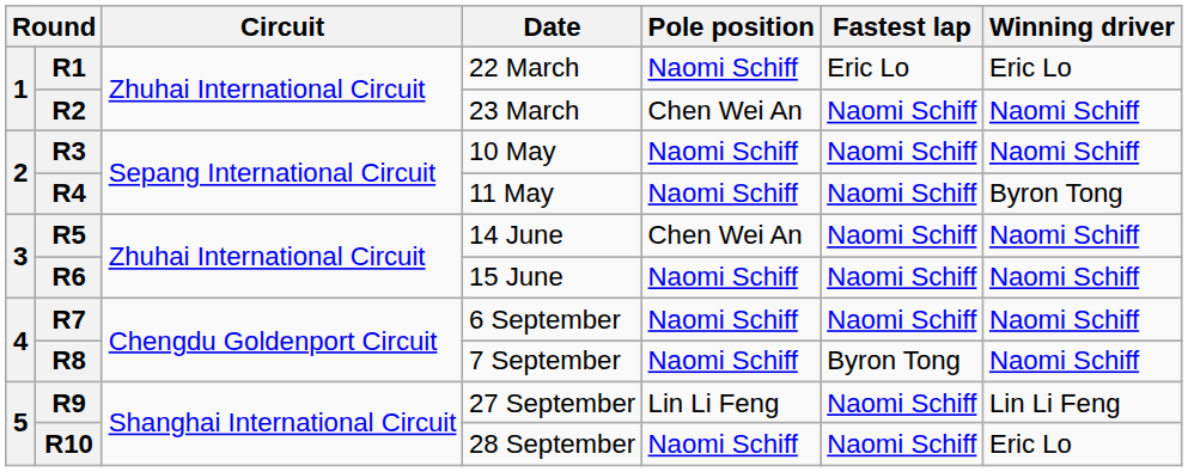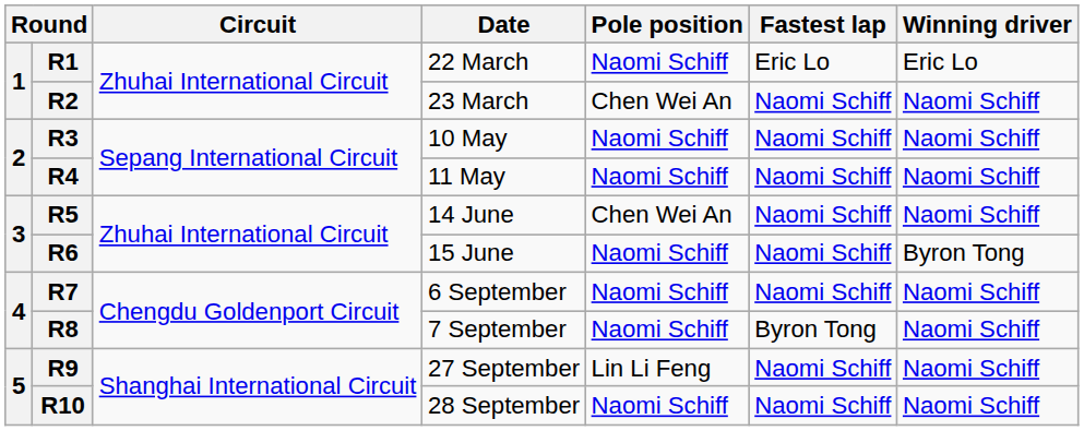 <table class="wikitable" style="font-size: 85%">
 <tr>
 <th colspan=2>Round</th>
 <th>Circuit</th>
 <th>Date</th>
 <th>Pole position</th>
 <th>Fastest lap</th>
 <th>Winning driver</th>
 </tr>
 <tr>
 <th rowspan=2>1</th>
 <th>R1</th>
 <td rowspan=2> <a href='#'>Zhuhai International Circuit</a></td>
 <td>22 March</td>
 <td> <a href='#'>Naomi Schiff</a></td>
 <td> Eric Lo</td>
 <td> Eric Lo</td>
 </tr>
 <tr>
 <th>R2</th>
 <td>23 March</td>
 <td> Chen Wei An</td>
 <td> <a href='#'>Naomi Schiff</a></td>
 <td> <a href='#'>Naomi Schiff</a></td>
 </tr>
 <tr>
 <th rowspan=2>2</th>
 <th>R3</th>
 <td rowspan=2> <a href='#'>Sepang International Circuit</a></td>
 <td>10 May</td>
 <td> <a href='#'>Naomi Schiff</a></td>
 <td> <a href='#'>Naomi Schiff</a></td>
 <td> <a href='#'>Naomi Schiff</a></td>
 </tr>
 <tr>
 <th>R4</th>
 <td>11 May</td>
 <td> <a href='#'>Naomi Schiff</a></td>
 <td> <a href='#'>Naomi Schiff</a></td>
-<td> Byron Tong</td>
+<td> <a href='#'>Naomi Schiff</a></td>
 </tr>
 <tr>
 <th rowspan=2>3</th>
 <th>R5</th>
 <td rowspan=2> <a href='#'>Zhuhai International Circuit</a></td>
 <td>14 June</td>
 <td> Chen Wei An</td>
 <td> <a href='#'>Naomi Schiff</a></td>
 <td> <a href='#'>Naomi Schiff</a></td>
 </tr>
 <tr>
 <th>R6</th>
 <td>15 June</td>
 <td> <a href='#'>Naomi Schiff</a></td>
 <td> <a href='#'>Naomi Schiff</a></td>
-<td> <a href='#'>Naomi Schiff</a></td>
+<td> Byron Tong</td>
 </tr>
 <tr>
 <th rowspan=2>4</th>
 <th>R7</th>
 <td rowspan=2> <a href='#'>Chengdu Goldenport Circuit</a></td>
 <td>6 September</td>
 <td> <a href='#'>Naomi Schiff</a></td>
 <td> <a href='#'>Naomi Schiff</a></td>
 <td> <a href='#'>Naomi Schiff</a></td>
 </tr>
 <tr>
 <th>R8</th>
 <td>7 September</td>
 <td> <a href='#'>Naomi Schiff</a></td>
 <td> Byron Tong</td>
 <td> <a href='#'>Naomi Schiff</a></td>
 </tr>
 <tr>
 <th rowspan=2>5</th>
 <th>R9</th>
 <td rowspan=2> <a href='#'>Shanghai International Circuit</a></td>
 <td>27 September</td>
 <td> Lin Li Feng</td>
 <td> <a href='#'>Naomi Schiff</a></td>
-<td> Lin Li Feng</td>
+<td> <a href='#'>Naomi Schiff</a></td>
 </tr>
 <tr>
 <th>R10</th>
 <td>28 September</td>
 <td> <a href='#'>Naomi Schiff</a></td>
 <td> <a href='#'>Naomi Schiff</a></td>
-<td> Eric Lo</td>
+<td> <a href='#'>Naomi Schiff</a></td>
 </tr>
 </table>
